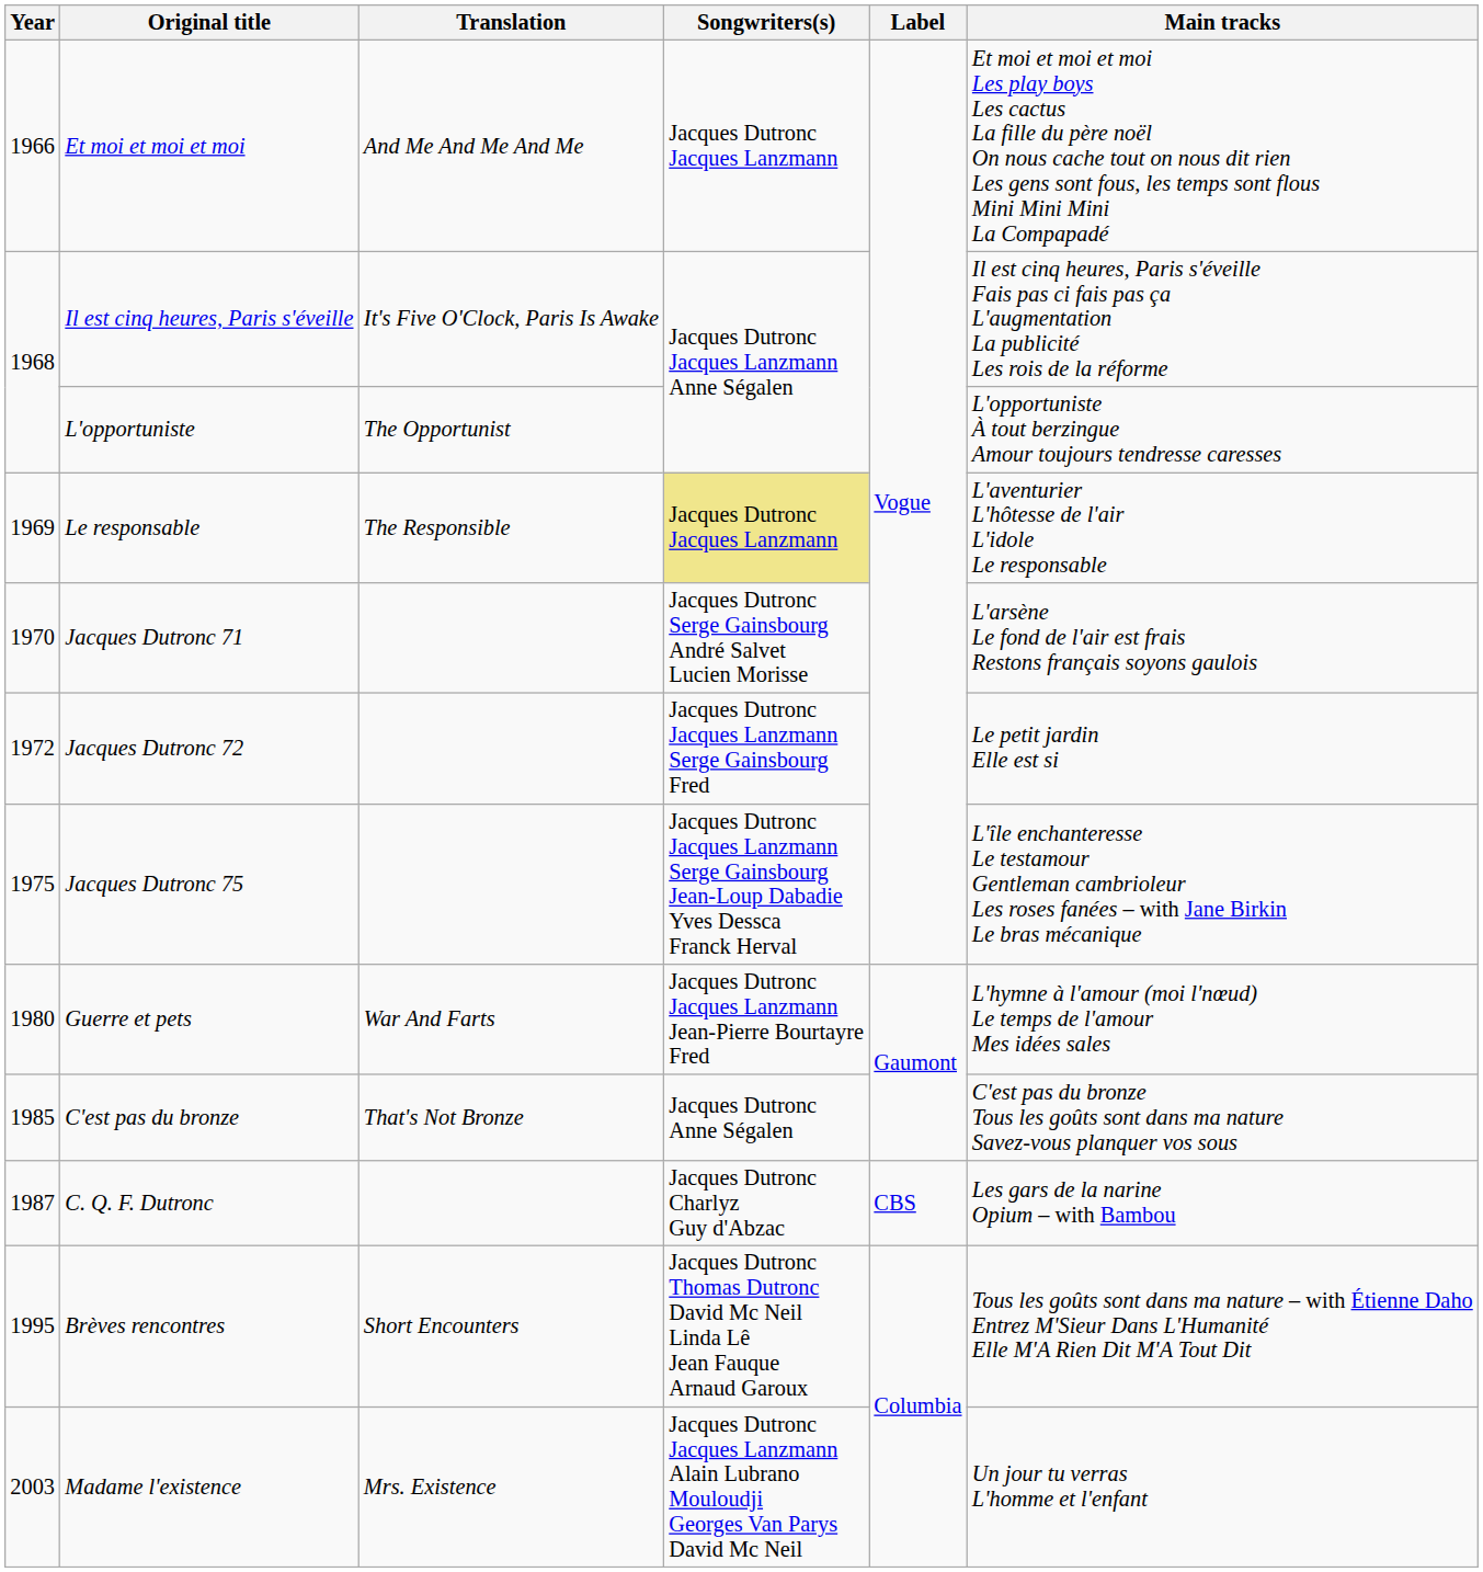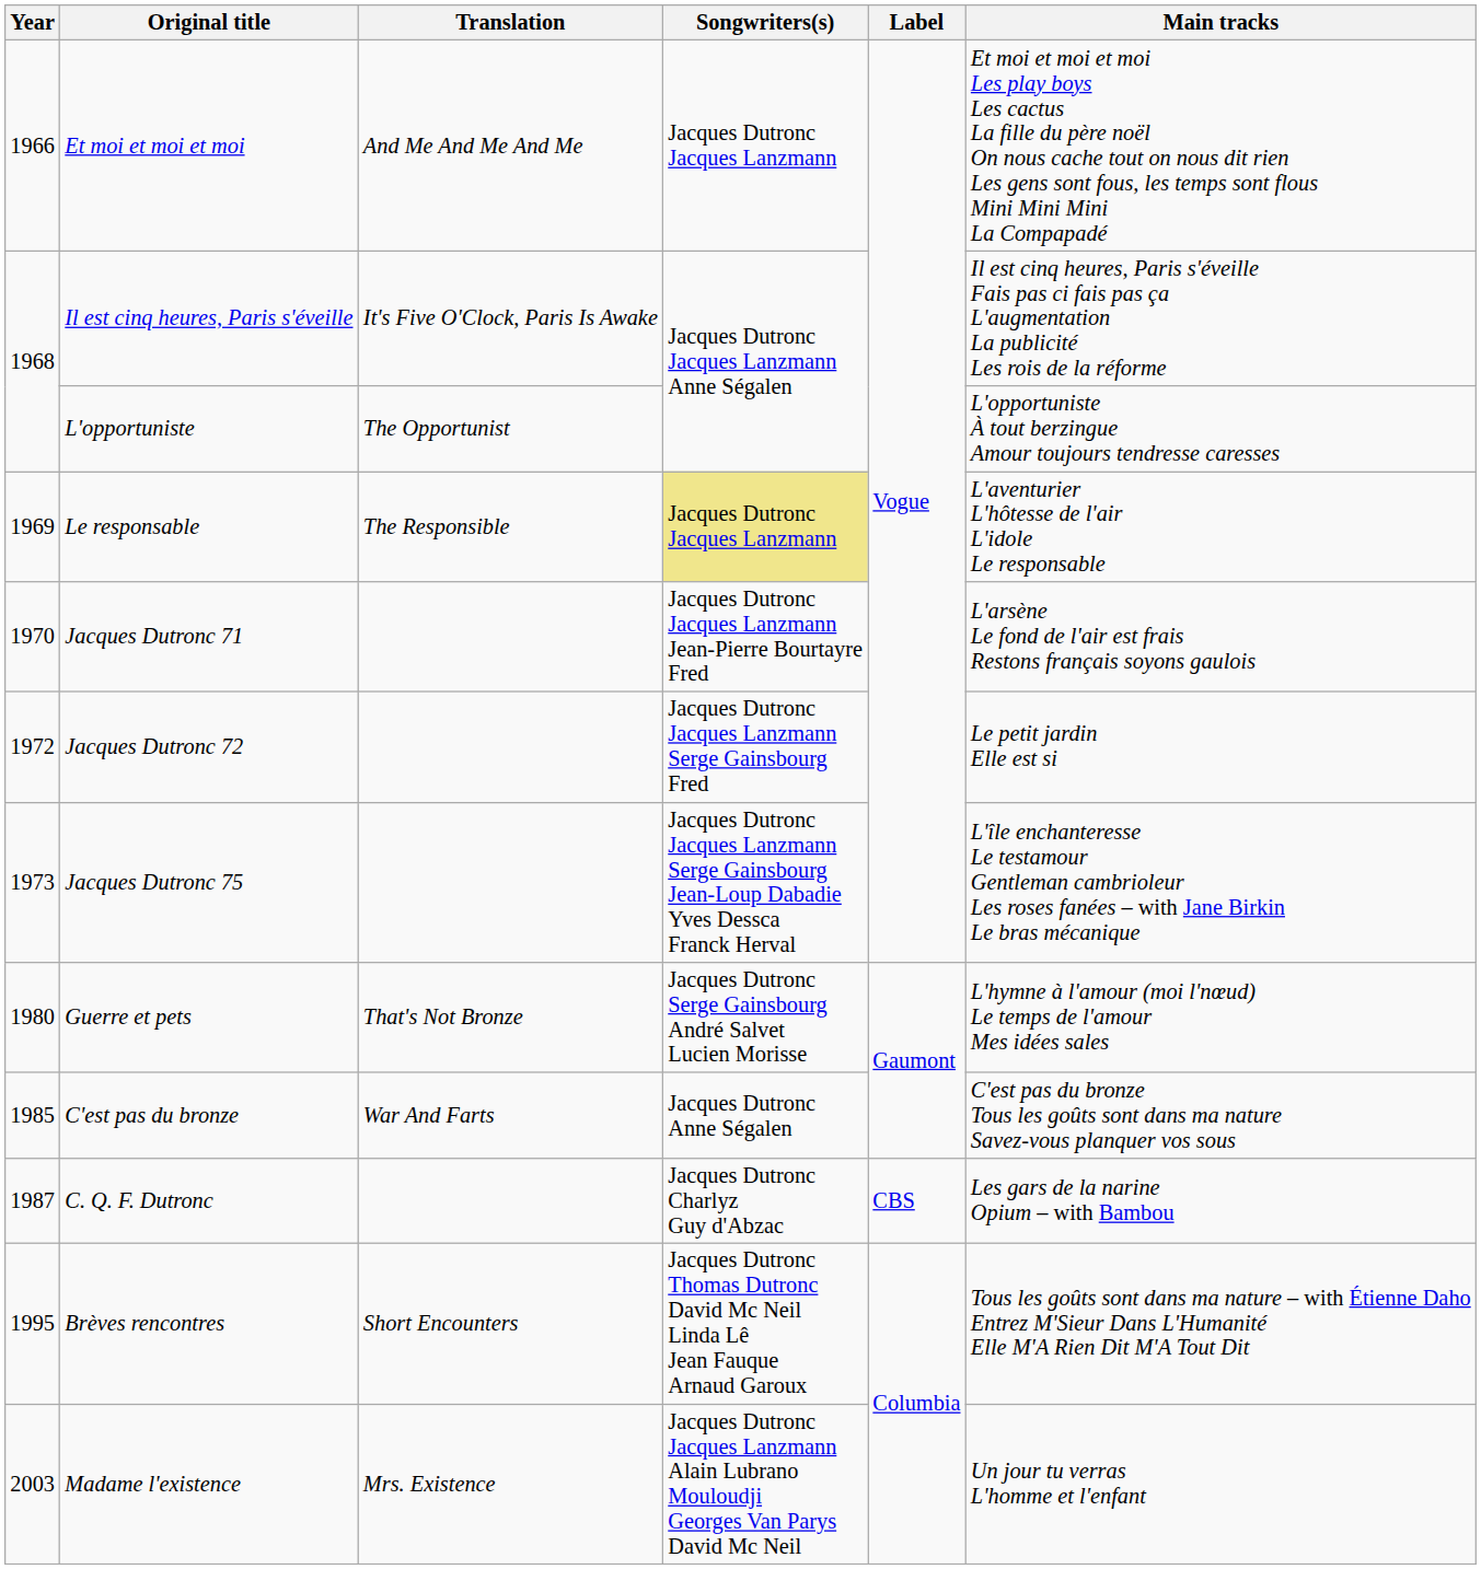 <table class="wikitable sortable" border="2">
 <tr>
 <th scope="col">Year</th>
 <th scope="col">Original title</th>
 <th scope="col">Translation</th>
 <th scope="col">Songwriters(s)</th>
 <th scope="col">Label</th>
 <th scope="col">Main tracks</th>
 </tr>
 <tr>
 <td>1966</td>
 <td><em><a href='#'>Et moi et moi et moi</a></em></td>
 <td><em>And Me And Me And Me</em></td>
 <td>Jacques Dutronc<br><a href='#'>Jacques Lanzmann</a></td>
 <td rowspan=7><a href='#'>Vogue</a></td>
 <td><em>Et moi et moi et moi</em><br><em><a href='#'>Les play boys</a></em><br><em>Les cactus</em><br><em>La fille du père noël</em><br><em>On nous cache tout on nous dit rien</em><br><em>Les gens sont fous, les temps sont flous</em><br><em>Mini Mini Mini</em><br><em>La Compapadé</em></td>
 </tr>
 <tr>
 <td rowspan=2>1968</td>
 <td><em><a href='#'>Il est cinq heures, Paris s'éveille</a></em></td>
 <td><em>It's Five O'Clock, Paris Is Awake</em></td>
 <td rowspan=2>Jacques Dutronc<br><a href='#'>Jacques Lanzmann</a><br>Anne Ségalen</td>
 <td><em>Il est cinq heures, Paris s'éveille</em><br><em>Fais pas ci fais pas ça</em><br><em>L'augmentation</em><br><em>La publicité</em><br><em>Les rois de la réforme</em></td>
 </tr>
 <tr>
 <td><em>L'opportuniste</em></td>
 <td><em>The Opportunist</em></td>
 <td><em>L'opportuniste</em><br><em>À tout berzingue</em><br><em>Amour toujours tendresse caresses</em></td>
 </tr>
 <tr>
 <td>1969</td>
 <td><em>Le responsable</em></td>
 <td><em>The Responsible</em></td>
 <td style="background: khaki;">Jacques Dutronc<br><a href='#'>Jacques Lanzmann</a></td>
 <td><em>L'aventurier</em><br><em>L'hôtesse de l'air</em><br><em>L'idole</em><br><em>Le responsable</em></td>
 </tr>
 <tr>
 <td>1970</td>
 <td><em>Jacques Dutronc 71</em></td>
 <td></td>
-<td>Jacques Dutronc<br><a href='#'>Serge Gainsbourg</a><br>André Salvet<br>Lucien Morisse<br></td>
+<td>Jacques Dutronc<br><a href='#'>Jacques Lanzmann</a><br>Jean-Pierre Bourtayre<br>Fred</td>
 <td><em>L'arsène</em><br><em>Le fond de l'air est frais</em><br><em>Restons français soyons gaulois</em></td>
 </tr>
 <tr>
 <td>1972</td>
 <td><em>Jacques Dutronc 72</em></td>
 <td></td>
 <td>Jacques Dutronc<br><a href='#'>Jacques Lanzmann</a><br><a href='#'>Serge Gainsbourg</a><br>Fred</td>
 <td><em>Le petit jardin</em><br><em>Elle est si</em></td>
 </tr>
 <tr>
-<td>1975</td>
+<td>1973</td>
 <td><em>Jacques Dutronc 75</em></td>
 <td></td>
 <td>Jacques Dutronc<br><a href='#'>Jacques Lanzmann</a><br><a href='#'>Serge Gainsbourg</a><br><a href='#'>Jean-Loup Dabadie</a><br>Yves Dessca<br>Franck Herval</td>
 <td><em>L'île enchanteresse</em><br><em>Le testamour</em><br><em>Gentleman cambrioleur</em><br><em>Les roses fanées</em> – with <a href='#'>Jane Birkin</a><br><em>Le bras mécanique</em></td>
 </tr>
 <tr>
 <td>1980</td>
 <td><em>Guerre et pets</em></td>
-<td><em>War And Farts</em></td>
-<td>Jacques Dutronc<br><a href='#'>Jacques Lanzmann</a><br>Jean-Pierre Bourtayre<br>Fred</td>
+<td><em>That's Not Bronze</em></td>
+<td>Jacques Dutronc<br><a href='#'>Serge Gainsbourg</a><br>André Salvet<br>Lucien Morisse<br></td>
 <td rowspan=2><a href='#'>Gaumont</a></td>
 <td><em>L'hymne à l'amour (moi l'nœud)</em><br><em>Le temps de l'amour</em><br><em>Mes idées sales</em></td>
 </tr>
 <tr>
 <td>1985</td>
 <td><em>C'est pas du bronze</em></td>
-<td><em>That's Not Bronze</em></td>
+<td><em>War And Farts</em></td>
 <td>Jacques Dutronc<br>Anne Ségalen</td>
 <td><em>C'est pas du bronze</em><br><em>Tous les goûts sont dans ma nature</em><br><em>Savez-vous planquer vos sous</em></td>
 </tr>
 <tr>
 <td>1987</td>
 <td><em>C. Q. F. Dutronc</em></td>
 <td></td>
 <td>Jacques Dutronc<br>Charlyz<br>Guy d'Abzac</td>
 <td><a href='#'>CBS</a></td>
 <td><em>Les gars de la narine</em><br><em>Opium</em> – with <a href='#'>Bambou</a></td>
 </tr>
 <tr>
 <td>1995</td>
 <td><em>Brèves rencontres</em></td>
 <td><em>Short Encounters</em></td>
 <td>Jacques Dutronc<br><a href='#'>Thomas Dutronc</a><br>David Mc Neil<br>Linda Lê<br>Jean Fauque<br>Arnaud Garoux</td>
 <td rowspan=2><a href='#'>Columbia</a></td>
 <td><em>Tous les goûts sont dans ma nature</em> – with <a href='#'>Étienne Daho</a><br><em>Entrez M'Sieur Dans L'Humanité</em><br><em>Elle M'A Rien Dit M'A Tout Dit</em></td>
 </tr>
 <tr>
 <td>2003</td>
 <td><em>Madame l'existence</em></td>
 <td><em>Mrs. Existence</em></td>
 <td>Jacques Dutronc<br><a href='#'>Jacques Lanzmann</a><br>Alain Lubrano<br><a href='#'>Mouloudji</a><br><a href='#'>Georges Van Parys</a><br>David Mc Neil</td>
 <td><em>Un jour tu verras</em><br><em>L'homme et l'enfant</em></td>
 </tr>
 <tr>
 </tr>
 </table>
